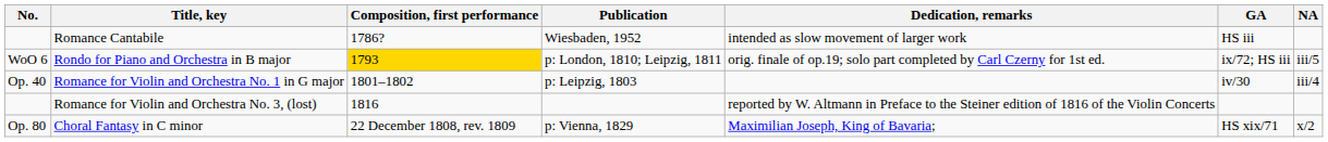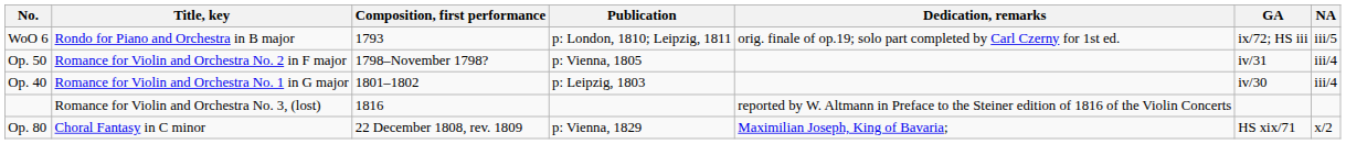 <table class="wikitable sortable">
 <tr>
 <th>No.</th>
 <th>Title, key</th>
 <th>Composition, first performance</th>
 <th>Publication</th>
 <th>Dedication, remarks</th>
 <th class="unsortable">GA</th>
 <th class="unsortable">NA</th>
 </tr>
 <tr>
-<td></td>
-<td>Romance Cantabile</td>
-<td data-sort-value="1786">1786?</td>
-<td data-sort-value="1952">Wiesbaden, 1952</td>
-<td>intended as slow movement of larger work</td>
-<td>HS iii</td>
-<td></td>
-</tr>
-<tr>
 <td>WoO 6</td>
 <td><a href='#'>Rondo for Piano and Orchestra</a> in B major</td>
-<td data-sort-value="1793" style="background: gold;">1793</td>
+<td data-sort-value="1793">1793</td>
 <td data-sort-value="1810">p: London, 1810; Leipzig, 1811</td>
 <td>orig. finale of op.19; solo part completed by <a href='#'>Carl Czerny</a> for 1st ed.</td>
 <td>ix/72; HS iii</td>
 <td>iii/5</td>
+</tr>
+<tr>
+<td>Op. 50</td>
+<td><a href='#'>Romance for Violin and Orchestra No. 2</a> in F major</td>
+<td data-sort-value="1798"> 1798–November 1798?</td>
+<td data-sort-value="1805">p: Vienna, 1805</td>
+<td></td>
+<td>iv/31</td>
+<td>iii/4</td>
 </tr>
 <tr>
 <td>Op. 40</td>
 <td><a href='#'>Romance for Violin and Orchestra No. 1</a> in G major</td>
 <td data-sort-value="1801">1801–1802</td>
 <td data-sort-value="1803">p: Leipzig, 1803</td>
 <td></td>
 <td>iv/30</td>
 <td>iii/4</td>
 </tr>
 <tr>
 <td></td>
 <td>Romance for Violin and Orchestra No. 3, (lost)</td>
 <td data-sort-value="1816">1816</td>
 <td></td>
 <td>reported by W. Altmann in Preface to the Steiner edition of 1816 of the Violin Concerts</td>
 <td></td>
 <td></td>
 </tr>
 <tr>
 <td>Op. 80</td>
 <td><a href='#'>Choral Fantasy</a> in C minor</td>
 <td data-sort-value="1808">22 December 1808, rev. 1809</td>
 <td data-sort-value="1892">p: Vienna, 1829</td>
 <td><a href='#'>Maximilian Joseph, King of Bavaria</a>;</td>
 <td>HS xix/71</td>
 <td>x/2</td>
 </tr>
 </table>
